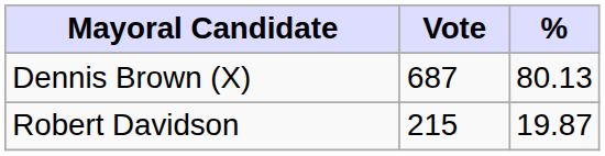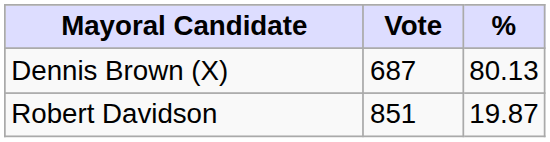 <table class="wikitable">
 <tr>
 <th style="background:#ddf; width:200px;">Mayoral Candidate</th>
 <th style="background:#ddf; width:50px;">Vote</th>
 <th style="background:#ddf; width:30px;">%</th>
 </tr>
 <tr>
 <td>Dennis Brown (X)</td>
 <td>687</td>
 <td>80.13</td>
 </tr>
 <tr>
 <td>Robert Davidson</td>
-<td>215</td>
+<td>851</td>
 <td>19.87</td>
 </tr>
 </table>
